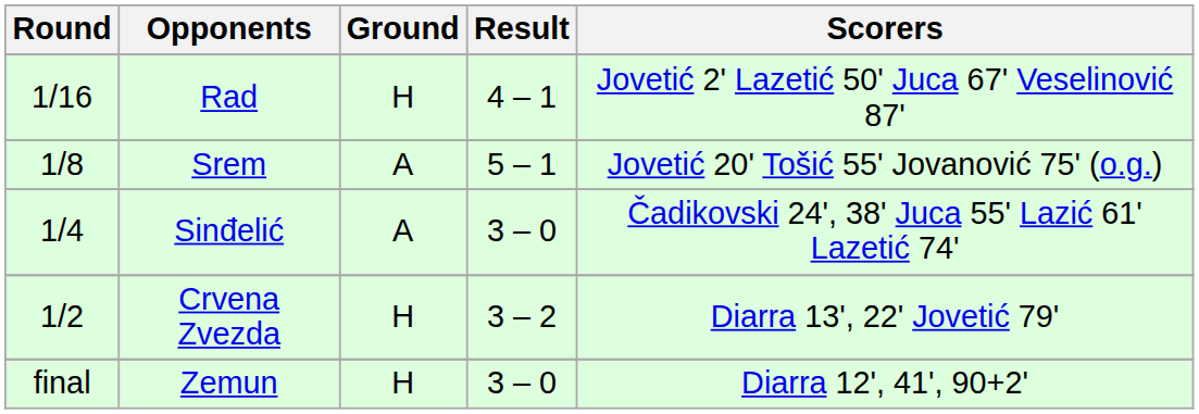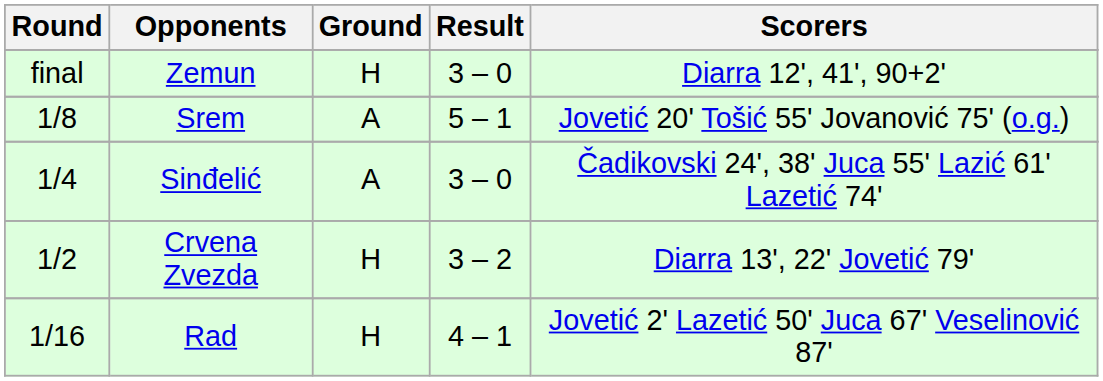 <table class="wikitable" style="text-align:center">
 <tr>
 <th>Round</th>
 <th>Opponents</th>
 <th>Ground</th>
 <th>Result</th>
 <th>Scorers</th>
 </tr>
 <tr>
 </tr>
 <tr bgcolor="#ddffdd">
-<td>1/16</td>
-<td><a href='#'>Rad</a></td>
+<td>final</td>
+<td><a href='#'>Zemun</a></td>
 <td>H</td>
-<td>4 – 1</td>
-<td><a href='#'>Jovetić</a> 2' <a href='#'>Lazetić</a> 50' <a href='#'>Juca</a> 67' <a href='#'>Veselinović</a> 87'</td>
+<td>3 – 0</td>
+<td><a href='#'>Diarra</a> 12', 41', 90+2'</td>
 </tr>
 <tr>
 </tr>
 <tr bgcolor="#ddffdd">
 <td>1/8</td>
 <td><a href='#'>Srem</a></td>
 <td>A</td>
 <td>5 – 1</td>
 <td><a href='#'>Jovetić</a> 20' <a href='#'>Tošić</a> 55' Jovanović 75' (<a href='#'>o.g.</a>)</td>
 </tr>
 <tr>
 </tr>
 <tr bgcolor="#ddffdd">
 <td>1/4</td>
 <td><a href='#'>Sinđelić</a></td>
 <td>A</td>
 <td>3 – 0</td>
 <td><a href='#'>Čadikovski</a> 24', 38' <a href='#'>Juca</a> 55' <a href='#'>Lazić</a> 61' <a href='#'>Lazetić</a> 74'</td>
 </tr>
 <tr>
 </tr>
 <tr bgcolor="#ddffdd">
 <td>1/2</td>
 <td><a href='#'>Crvena Zvezda</a></td>
 <td>H</td>
 <td>3 – 2</td>
 <td><a href='#'>Diarra</a> 13', 22' <a href='#'>Jovetić</a> 79'</td>
 </tr>
 <tr>
 </tr>
 <tr bgcolor="#ddffdd">
-<td>final</td>
-<td><a href='#'>Zemun</a></td>
+<td>1/16</td>
+<td><a href='#'>Rad</a></td>
 <td>H</td>
-<td>3 – 0</td>
-<td><a href='#'>Diarra</a> 12', 41', 90+2'</td>
+<td>4 – 1</td>
+<td><a href='#'>Jovetić</a> 2' <a href='#'>Lazetić</a> 50' <a href='#'>Juca</a> 67' <a href='#'>Veselinović</a> 87'</td>
 </tr>
 </table>
